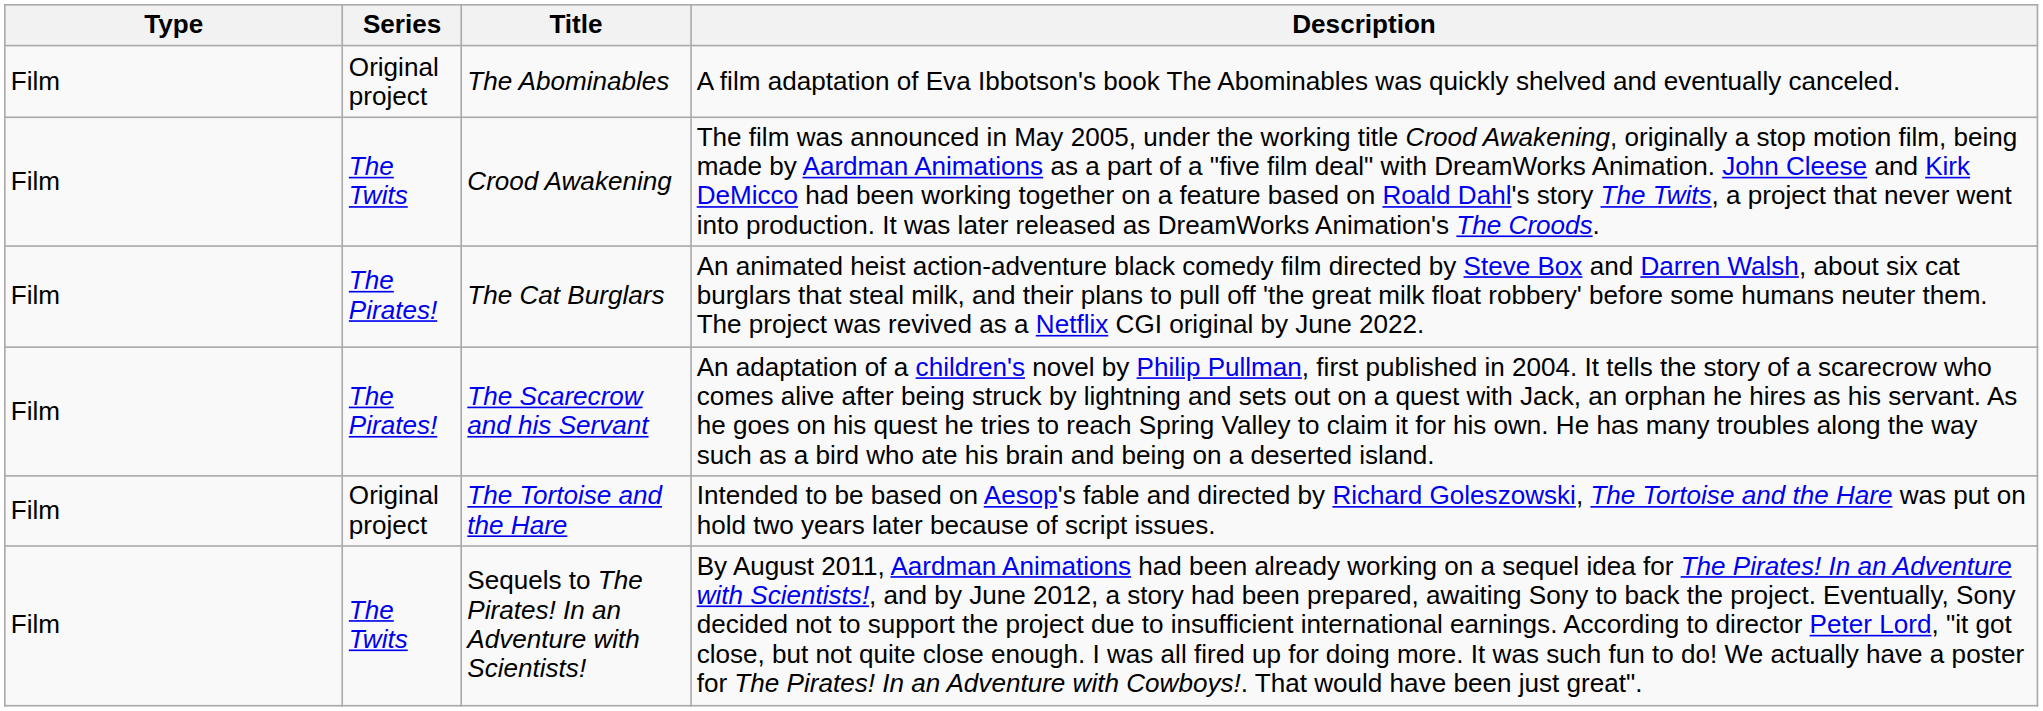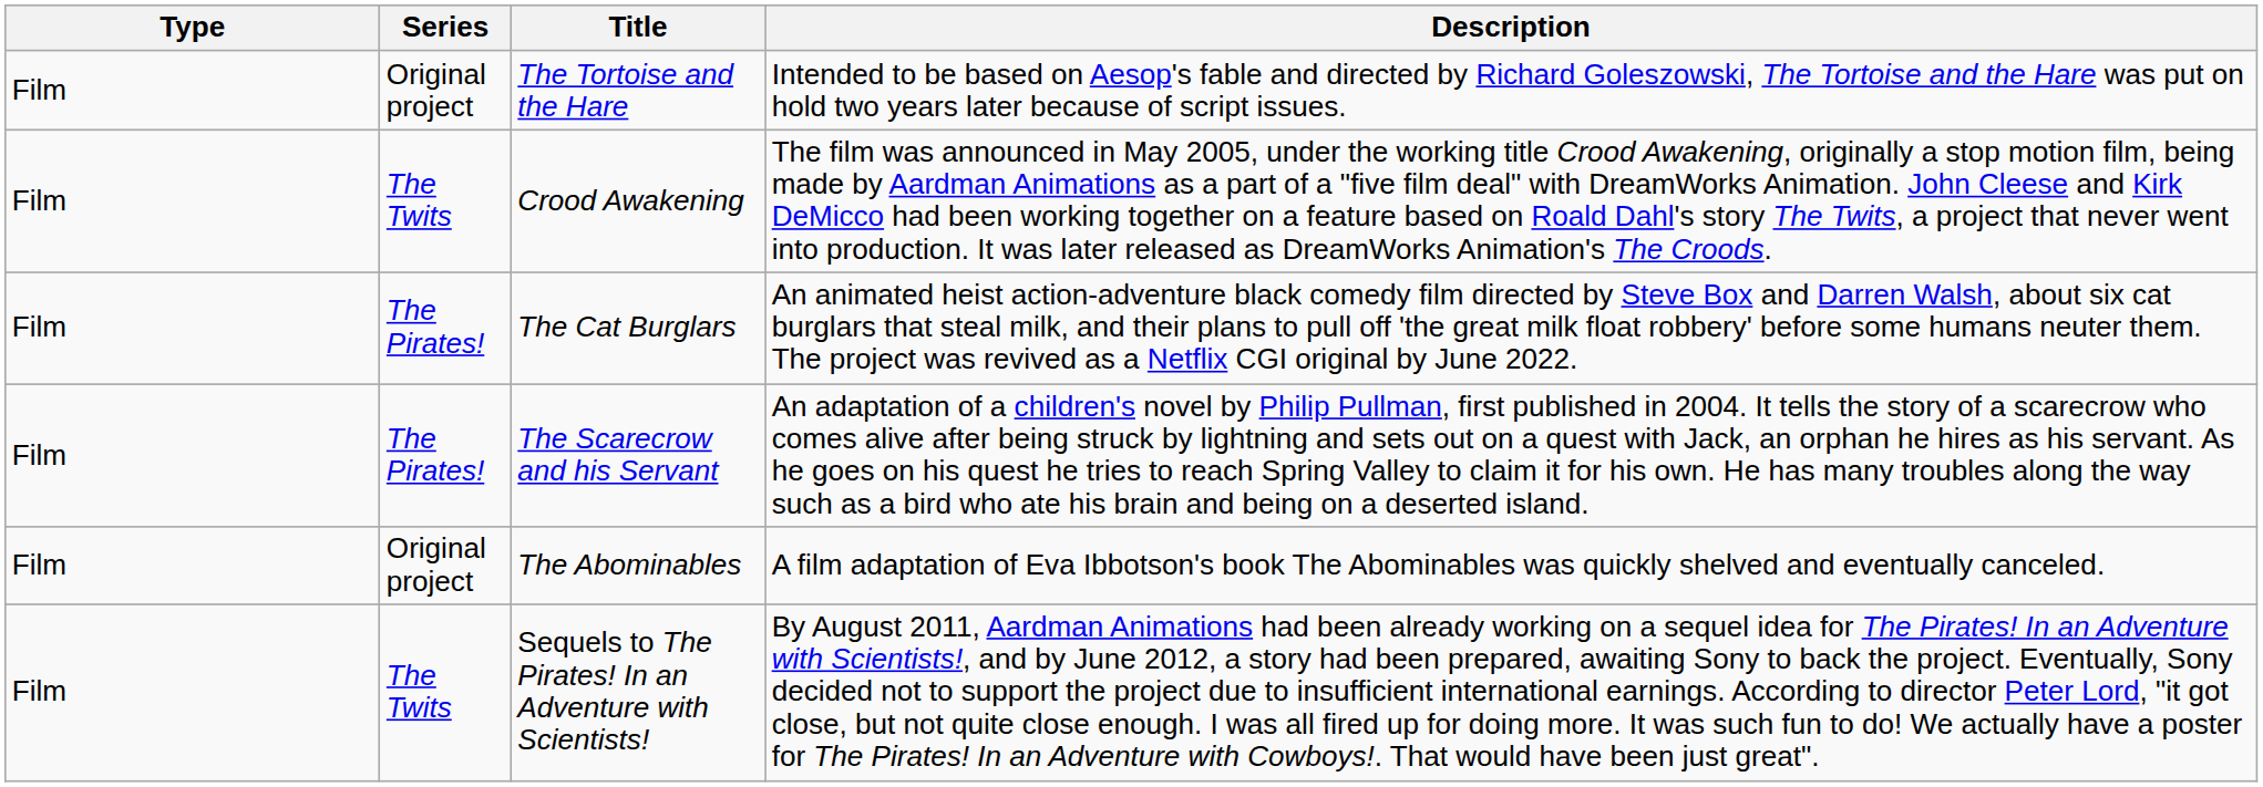 <table class="wikitable">
 <tr>
 <th style="width:150pt;">Type</th>
 <th>Series</th>
 <th style="width:100pt;">Title</th>
 <th>Description</th>
 </tr>
 <tr>
 <td>Film</td>
 <td>Original project</td>
-<td><em>The Abominables</em></td>
-<td>A film adaptation of Eva Ibbotson's book The Abominables was quickly shelved and eventually canceled.</td>
+<td><em><a href='#'>The Tortoise and the Hare</a></em></td>
+<td>Intended to be based on <a href='#'>Aesop</a>'s fable and directed by <a href='#'>Richard Goleszowski</a>, <em><a href='#'>The Tortoise and the Hare</a></em> was put on hold two years later because of script issues.</td>
 </tr>
 <tr>
 <td>Film</td>
 <td><em><a href='#'>The Twits</a></em></td>
 <td><em>Crood Awakening</em></td>
 <td>The film was announced in May 2005, under the working title <em>Crood Awakening</em>, originally a stop motion film, being made by <a href='#'>Aardman Animations</a> as a part of a "five film deal" with DreamWorks Animation. <a href='#'>John Cleese</a> and <a href='#'>Kirk DeMicco</a> had been working together on a feature based on <a href='#'>Roald Dahl</a>'s story <em><a href='#'>The Twits</a></em>, a project that never went into production. It was later released as DreamWorks Animation's <em><a href='#'>The Croods</a></em>.</td>
 </tr>
 <tr>
 <td>Film</td>
 <td><em><a href='#'>The Pirates!</a></em></td>
 <td><em>The Cat Burglars</em></td>
 <td>An animated heist action-adventure black comedy film directed by <a href='#'>Steve Box</a> and <a href='#'>Darren Walsh</a>, about six cat burglars that steal milk, and their plans to pull off 'the great milk float robbery' before some humans neuter them. The project was revived as a <a href='#'>Netflix</a> CGI original by June 2022.</td>
 </tr>
 <tr>
 <td>Film</td>
 <td><em><a href='#'>The Pirates!</a></em></td>
 <td><em><a href='#'>The Scarecrow and his Servant</a></em></td>
 <td>An adaptation of a <a href='#'>children's</a> novel by <a href='#'>Philip Pullman</a>, first published in 2004. It tells the story of a scarecrow who comes alive after being struck by lightning and sets out on a quest with Jack, an orphan he hires as his servant. As he goes on his quest he tries to reach Spring Valley to claim it for his own. He has many troubles along the way such as a bird who ate his brain and being on a deserted island.</td>
 </tr>
 <tr>
 <td>Film</td>
 <td>Original project</td>
-<td><em><a href='#'>The Tortoise and the Hare</a></em></td>
-<td>Intended to be based on <a href='#'>Aesop</a>'s fable and directed by <a href='#'>Richard Goleszowski</a>, <em><a href='#'>The Tortoise and the Hare</a></em> was put on hold two years later because of script issues.</td>
+<td><em>The Abominables</em></td>
+<td>A film adaptation of Eva Ibbotson's book The Abominables was quickly shelved and eventually canceled.</td>
 </tr>
 <tr>
 <td>Film</td>
 <td><em><a href='#'>The Twits</a></em></td>
 <td>Sequels to <em>The Pirates! In an Adventure with Scientists!</em></td>
 <td>By August 2011, <a href='#'>Aardman Animations</a> had been already working on a sequel idea for <em><a href='#'>The Pirates! In an Adventure with Scientists!</a></em>, and by June 2012, a story had been prepared, awaiting Sony to back the project. Eventually, Sony decided not to support the project due to insufficient international earnings. According to director <a href='#'>Peter Lord</a>, "it got close, but not quite close enough. I was all fired up for doing more. It was such fun to do! We actually have a poster for <em>The Pirates! In an Adventure with Cowboys!</em>. That would have been just great".</td>
 </tr>
 </table>
